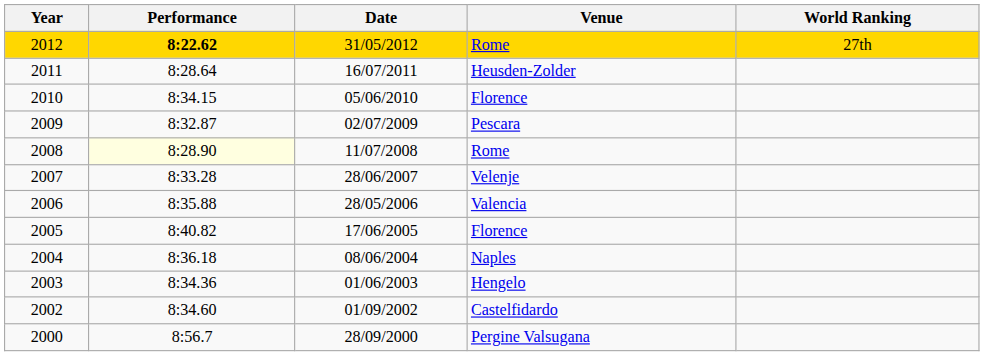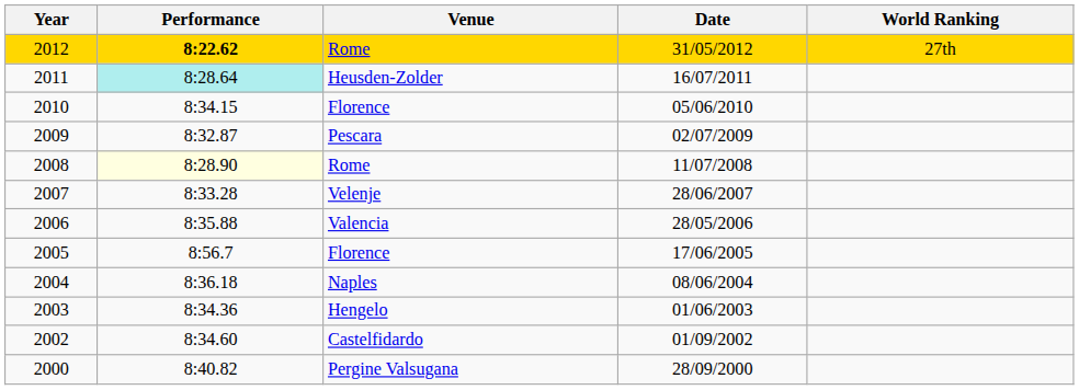 <table class="wikitable" width=55% style="font-size:90%; text-align:center;">
 <tr>
 <th>Year</th>
 <th>Performance</th>
+<th>Venue</th>
 <th>Date</th>
-<th>Venue</th>
 <th>World Ranking</th>
 </tr>
 <tr bgcolor=gold>
 <td>2012</td>
 <td><strong>8:22.62</strong></td>
+<td align=left> <a href='#'>Rome</a></td>
 <td>31/05/2012</td>
-<td align=left> <a href='#'>Rome</a></td>
 <td>27th</td>
 </tr>
 <tr>
 <td>2011</td>
-<td>8:28.64</td>
+<td style="background: paleturquoise;">8:28.64</td>
+<td align=left> <a href='#'>Heusden-Zolder</a></td>
 <td>16/07/2011</td>
-<td align=left> <a href='#'>Heusden-Zolder</a></td>
 <td></td>
 </tr>
 <tr>
 <td>2010</td>
 <td>8:34.15</td>
+<td align=left> <a href='#'>Florence</a></td>
 <td>05/06/2010</td>
-<td align=left> <a href='#'>Florence</a></td>
 <td></td>
 </tr>
 <tr>
 <td>2009</td>
 <td>8:32.87</td>
+<td align=left> <a href='#'>Pescara</a></td>
 <td>02/07/2009</td>
-<td align=left> <a href='#'>Pescara</a></td>
 <td></td>
 </tr>
 <tr>
 <td>2008</td>
 <td style="background: lightyellow;">8:28.90</td>
+<td align=left> <a href='#'>Rome</a></td>
 <td>11/07/2008</td>
-<td align=left> <a href='#'>Rome</a></td>
 <td></td>
 </tr>
 <tr>
 <td>2007</td>
 <td>8:33.28</td>
+<td align=left> <a href='#'>Velenje</a></td>
 <td>28/06/2007</td>
-<td align=left> <a href='#'>Velenje</a></td>
 <td></td>
 </tr>
 <tr>
 <td>2006</td>
 <td>8:35.88</td>
+<td align=left> <a href='#'>Valencia</a></td>
 <td>28/05/2006</td>
-<td align=left> <a href='#'>Valencia</a></td>
 <td></td>
 </tr>
 <tr>
 <td>2005</td>
-<td>8:40.82</td>
+<td>8:56.7</td>
+<td align=left> <a href='#'>Florence</a></td>
 <td>17/06/2005</td>
-<td align=left> <a href='#'>Florence</a></td>
 <td></td>
 </tr>
 <tr>
 <td>2004</td>
 <td>8:36.18</td>
+<td align=left> <a href='#'>Naples</a></td>
 <td>08/06/2004</td>
-<td align=left> <a href='#'>Naples</a></td>
 <td></td>
 </tr>
 <tr>
 <td>2003</td>
 <td>8:34.36</td>
+<td align=left> <a href='#'>Hengelo</a></td>
 <td>01/06/2003</td>
-<td align=left> <a href='#'>Hengelo</a></td>
 <td></td>
 </tr>
 <tr>
 <td>2002</td>
 <td>8:34.60</td>
+<td align=left> <a href='#'>Castelfidardo</a></td>
 <td>01/09/2002</td>
-<td align=left> <a href='#'>Castelfidardo</a></td>
 <td></td>
 </tr>
 <tr>
 <td>2000</td>
-<td>8:56.7</td>
+<td>8:40.82</td>
+<td align=left> <a href='#'>Pergine Valsugana</a></td>
 <td>28/09/2000</td>
-<td align=left> <a href='#'>Pergine Valsugana</a></td>
 <td></td>
 </tr>
 </table>
